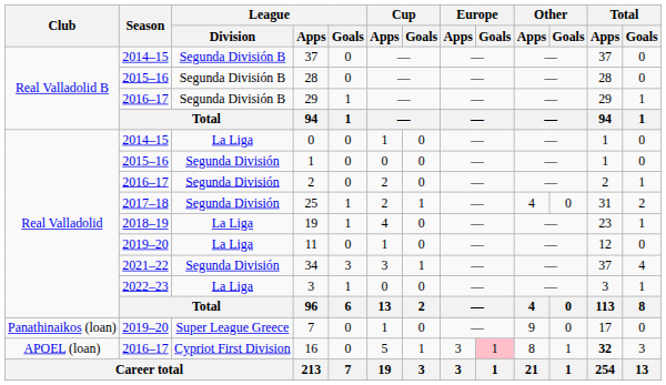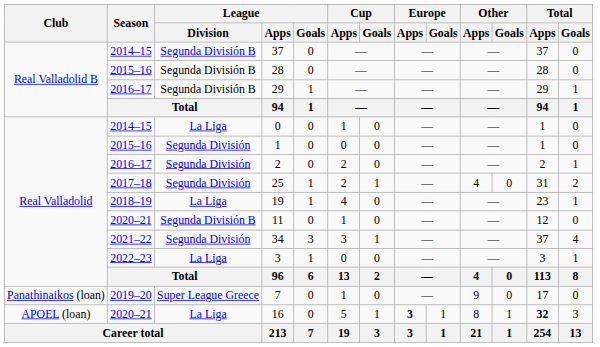 <table class="wikitable" style="text-align:center">
 <tr>
 <th rowspan="2">Club</th>
 <th rowspan="2">Season</th>
 <th colspan="3">League</th>
 <th colspan="2">Cup</th>
 <th colspan="2">Europe</th>
 <th colspan="2">Other</th>
 <th colspan="2">Total</th>
 </tr>
 <tr>
 <th>Division</th>
 <th>Apps</th>
 <th>Goals</th>
 <th>Apps</th>
 <th>Goals</th>
 <th>Apps</th>
 <th>Goals</th>
 <th>Apps</th>
 <th>Goals</th>
 <th>Apps</th>
 <th>Goals</th>
 </tr>
 <tr>
 <td rowspan="4"><a href='#'>Real Valladolid B</a></td>
 <td><a href='#'>2014–15</a></td>
 <td><a href='#'>Segunda División B</a></td>
 <td>37</td>
 <td>0</td>
 <td colspan="2">—</td>
 <td colspan="2">—</td>
 <td colspan="2">—</td>
 <td>37</td>
 <td>0</td>
 </tr>
 <tr>
 <td><a href='#'>2015–16</a></td>
 <td>Segunda División B</td>
 <td>28</td>
 <td>0</td>
 <td colspan="2">—</td>
 <td colspan="2">—</td>
 <td colspan="2">—</td>
 <td>28</td>
 <td>0</td>
 </tr>
 <tr>
 <td><a href='#'>2016–17</a></td>
 <td>Segunda División B</td>
 <td>29</td>
 <td>1</td>
 <td colspan="2">—</td>
 <td colspan="2">—</td>
 <td colspan="2">—</td>
 <td>29</td>
 <td>1</td>
 </tr>
 <tr>
 <th colspan="2">Total</th>
 <th>94</th>
 <th>1</th>
 <th colspan="2">—</th>
 <th colspan="2">—</th>
 <th colspan="2">—</th>
 <th>94</th>
 <th>1</th>
 </tr>
 <tr>
 <td rowspan="9"><a href='#'>Real Valladolid</a></td>
 <td><a href='#'>2014–15</a></td>
 <td><a href='#'>La Liga</a></td>
 <td>0</td>
 <td>0</td>
 <td>1</td>
 <td>0</td>
 <td colspan="2">—</td>
 <td colspan="2">—</td>
 <td>1</td>
 <td>0</td>
 </tr>
 <tr>
 <td><a href='#'>2015–16</a></td>
 <td><a href='#'>Segunda División</a></td>
 <td>1</td>
 <td>0</td>
 <td>0</td>
 <td>0</td>
 <td colspan="2">—</td>
 <td colspan="2">—</td>
 <td>1</td>
 <td>0</td>
 </tr>
 <tr>
 <td><a href='#'>2016–17</a></td>
 <td><a href='#'>Segunda División</a></td>
 <td>2</td>
 <td>0</td>
 <td>2</td>
 <td>0</td>
 <td colspan="2">—</td>
 <td colspan="2">—</td>
 <td>2</td>
 <td>1</td>
 </tr>
 <tr>
 <td><a href='#'>2017–18</a></td>
 <td><a href='#'>Segunda División</a></td>
 <td>25</td>
 <td>1</td>
 <td>2</td>
 <td>1</td>
 <td colspan="2">—</td>
 <td>4</td>
 <td>0</td>
 <td>31</td>
 <td>2</td>
 </tr>
 <tr>
 <td><a href='#'>2018–19</a></td>
 <td><a href='#'>La Liga</a></td>
 <td>19</td>
 <td>1</td>
 <td>4</td>
 <td>0</td>
 <td colspan="2">—</td>
 <td colspan="2">—</td>
 <td>23</td>
 <td>1</td>
 </tr>
 <tr>
-<td><a href='#'>2019–20</a></td>
-<td><a href='#'>La Liga</a></td>
+<td><a href='#'>2020–21</a></td>
+<td><a href='#'>Segunda División B</a></td>
 <td>11</td>
 <td>0</td>
 <td>1</td>
 <td>0</td>
 <td colspan="2">—</td>
 <td colspan="2">—</td>
 <td>12</td>
 <td>0</td>
 </tr>
 <tr>
 <td><a href='#'>2021–22</a></td>
 <td><a href='#'>Segunda División</a></td>
 <td>34</td>
 <td>3</td>
 <td>3</td>
 <td>1</td>
 <td colspan="2">—</td>
 <td colspan="2">—</td>
 <td>37</td>
 <td>4</td>
 </tr>
 <tr>
 <td><a href='#'>2022–23</a></td>
 <td><a href='#'>La Liga</a></td>
 <td>3</td>
 <td>1</td>
 <td>0</td>
 <td>0</td>
 <td colspan="2">—</td>
 <td colspan="2">—</td>
 <td>3</td>
 <td>1</td>
 </tr>
 <tr>
 <th colspan="2">Total</th>
 <th>96</th>
 <th>6</th>
 <th>13</th>
 <th>2</th>
 <th colspan="2">—</th>
 <th>4</th>
 <th>0</th>
 <th>113</th>
 <th>8</th>
 </tr>
 <tr>
 <td><a href='#'>Panathinaikos</a> (loan)</td>
 <td><a href='#'>2019–20</a></td>
 <td><a href='#'>Super League Greece</a></td>
 <td>7</td>
 <td>0</td>
 <td>1</td>
 <td>0</td>
 <td colspan="2">—</td>
 <td>9</td>
 <td>0</td>
 <td>17</td>
 <td>0</td>
 </tr>
 <tr>
 <td><a href='#'>APOEL</a> (loan)</td>
-<td><a href='#'>2016–17</a></td>
-<td><a href='#'>Cypriot First Division</a></td>
+<td><a href='#'>2020–21</a></td>
+<td><a href='#'>La Liga</a></td>
 <td>16</td>
 <td>0</td>
 <td>5</td>
 <td>1</td>
-<td>3</td>
-<td style="background: pink;">1</td>
+<td><strong>3</strong></td>
+<td>1</td>
 <td>8</td>
 <td>1</td>
 <td><strong>32</strong></td>
 <td>3</td>
 </tr>
 <tr>
 <th colspan="3">Career total</th>
 <th>213</th>
 <th>7</th>
 <th>19</th>
 <th>3</th>
 <th>3</th>
 <th>1</th>
 <th>21</th>
 <th>1</th>
 <th>254</th>
 <th>13</th>
 </tr>
 </table>
